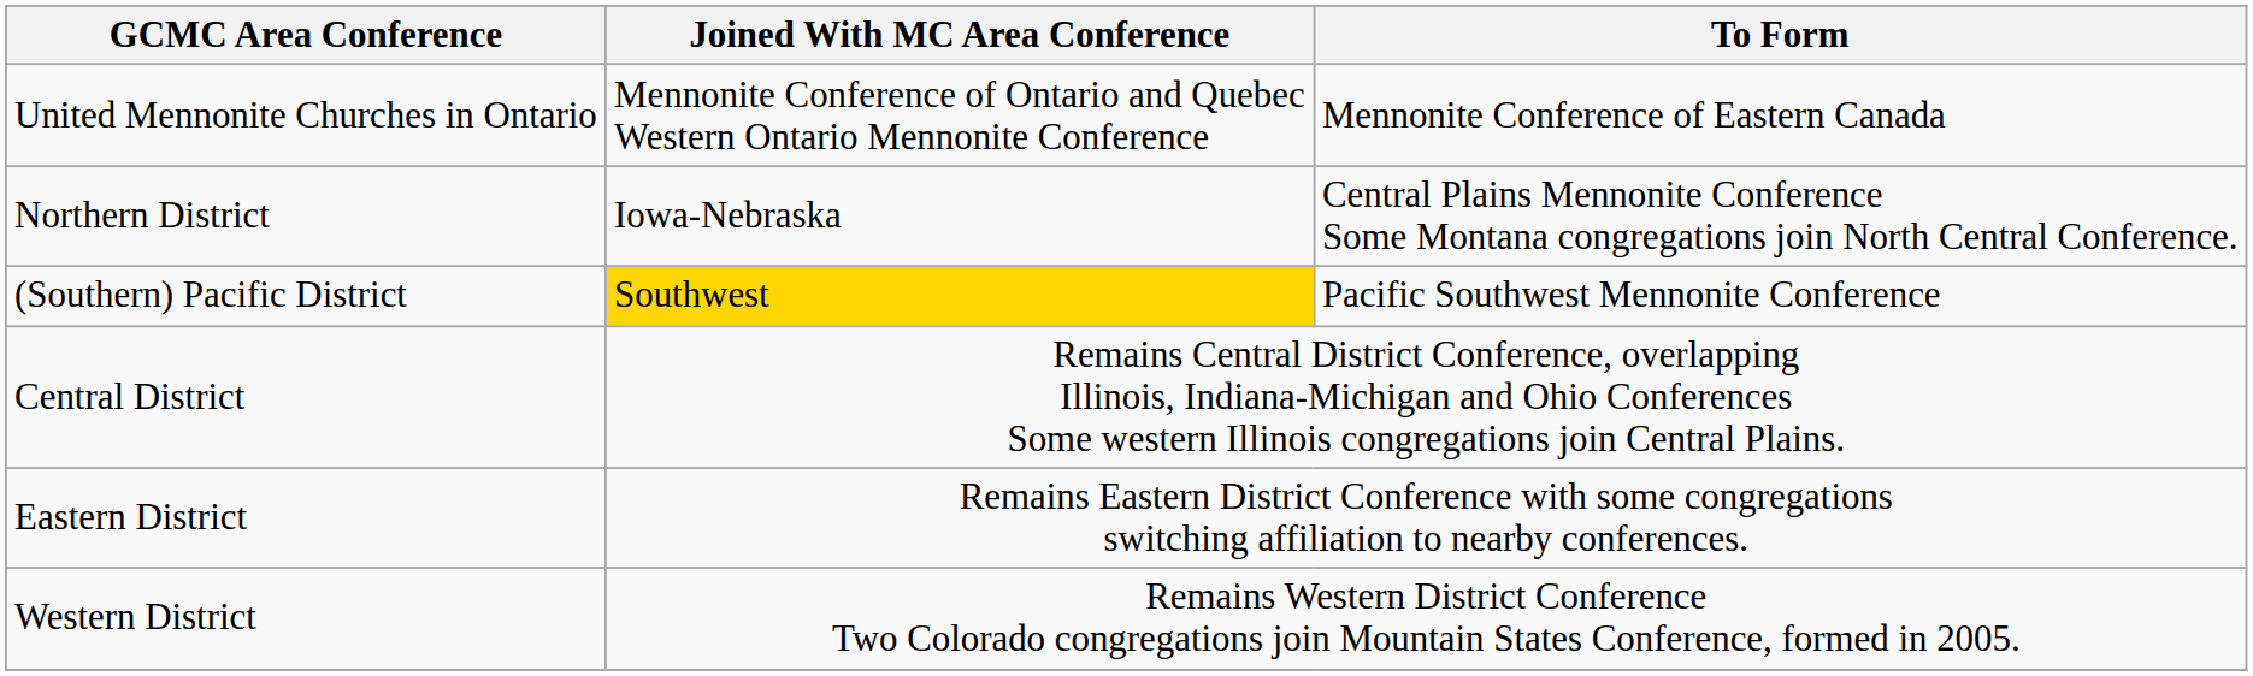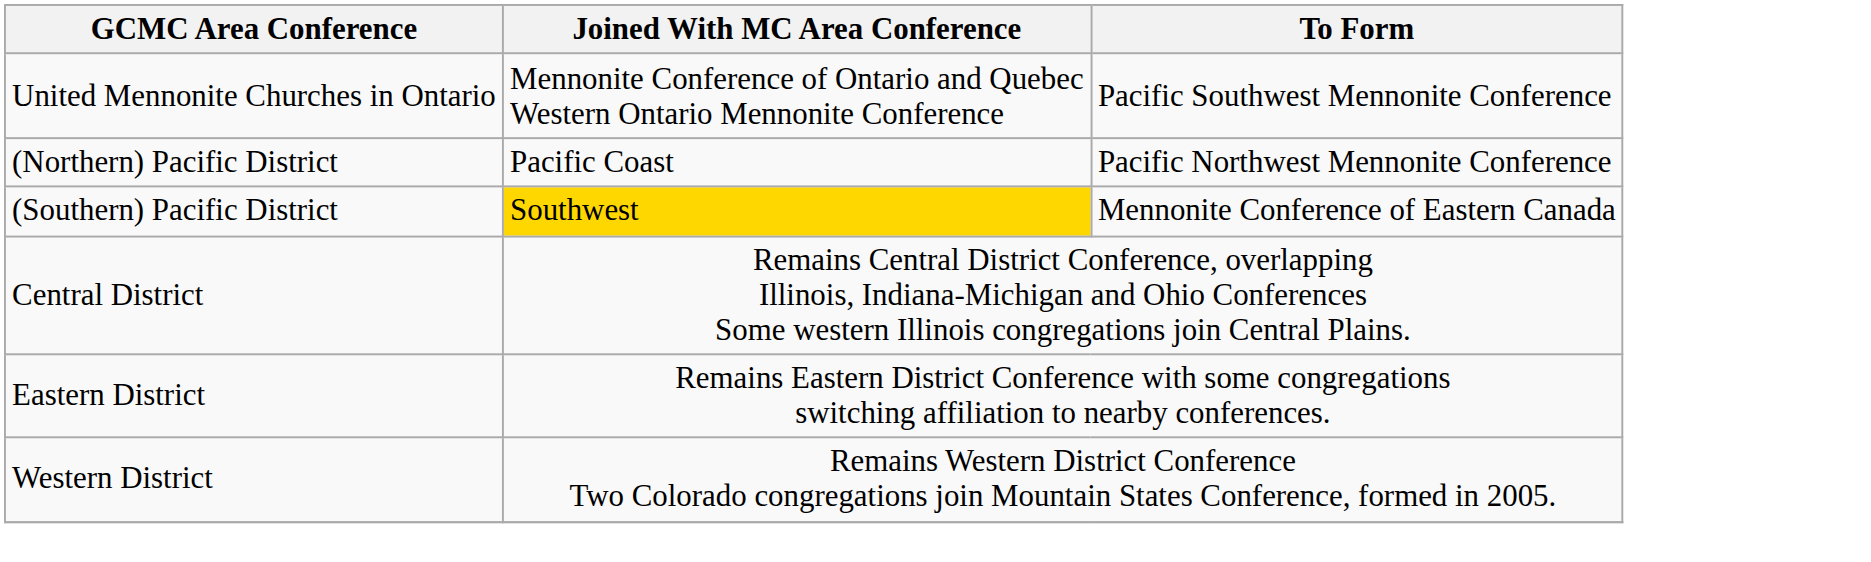 <table class=wikitable>
 <tr>
 <th>GCMC Area Conference</th>
 <th>Joined With MC Area Conference</th>
 <th>To Form</th>
 </tr>
 <tr>
 <td>United Mennonite Churches in Ontario</td>
 <td>Mennonite Conference of Ontario and Quebec<br>Western Ontario Mennonite Conference</td>
-<td>Mennonite Conference of Eastern Canada</td>
+<td>Pacific Southwest Mennonite Conference</td>
 </tr>
 <tr>
-<td>Northern District</td>
-<td>Iowa-Nebraska</td>
-<td>Central Plains Mennonite Conference<br>Some Montana congregations join North Central Conference.</td>
+<td>(Northern) Pacific District</td>
+<td>Pacific Coast</td>
+<td>Pacific Northwest Mennonite Conference</td>
 </tr>
 <tr>
 <td>(Southern) Pacific District</td>
 <td style="background: gold;">Southwest</td>
-<td>Pacific Southwest Mennonite Conference</td>
+<td>Mennonite Conference of Eastern Canada</td>
 </tr>
 <tr>
 <td>Central District</td>
 <td colspan=2 align=center>Remains Central District Conference, overlapping<br>Illinois, Indiana-Michigan and Ohio Conferences<br>Some western Illinois congregations join Central Plains.</td>
 </tr>
 <tr>
 <td>Eastern District</td>
 <td colspan=2 align=center>Remains Eastern District Conference with some congregations<br>switching affiliation to nearby conferences.</td>
 </tr>
 <tr>
 <td>Western District</td>
 <td colspan=2 align=center>Remains Western District Conference<br>Two Colorado congregations join Mountain States Conference, formed in 2005.</td>
 </tr>
 <tr>
 </tr>
 </table>
